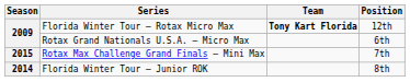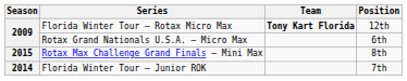 <table class="wikitable" style="font-size: 85%; text-align:center">
 <tr>
 <th>Season</th>
 <th>Series</th>
 <th>Team</th>
 <th>Position</th>
 </tr>
 <tr>
 <th rowspan="2">2009</th>
 <td align="left">Florida Winter Tour — Rotax Micro Max</td>
 <td align="left"><strong>Tony Kart Florida</strong></td>
 <td>12th</td>
 </tr>
 <tr>
 <td align="left">Rotax Grand Nationals U.S.A. — Micro Max</td>
 <td align="left"></td>
 <td>6th</td>
 </tr>
 <tr>
 <th>2015</th>
 <td align="left"><a href='#'>Rotax Max Challenge Grand Finals</a> — Mini Max</td>
 <td align="left"></td>
-<td>7th</td>
+<td>8th</td>
 </tr>
 <tr>
 <th>2014</th>
 <td align="left">Florida Winter Tour — Junior ROK</td>
 <td align="left"></td>
-<td>8th</td>
+<td>7th</td>
 </tr>
 </table>
